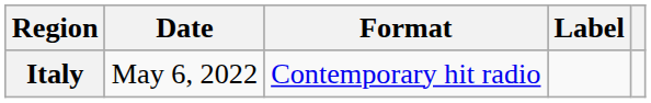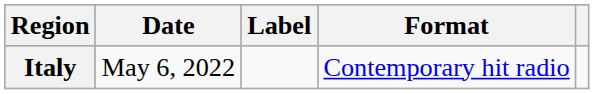 <table class="wikitable plainrowheaders">
 <tr>
 <th scope="col">Region</th>
 <th scope="col">Date</th>
+<th scope="col">Label</th>
 <th scope="col">Format</th>
-<th scope="col">Label</th>
 <th scope="col"></th>
 </tr>
 <tr>
 <th scope="row">Italy</th>
 <td>May 6, 2022</td>
+<td></td>
 <td><a href='#'>Contemporary hit radio</a></td>
-<td></td>
 <td></td>
 </tr>
 </table>
